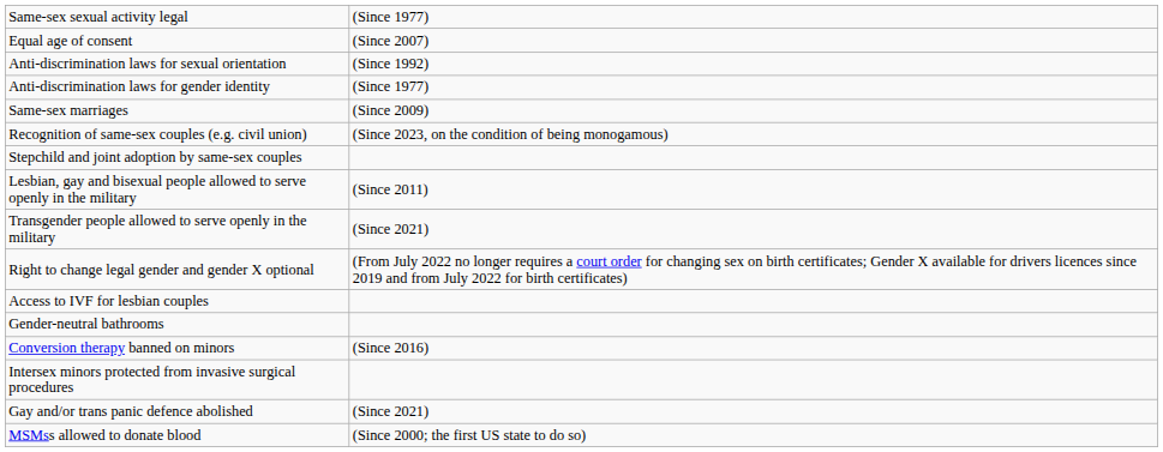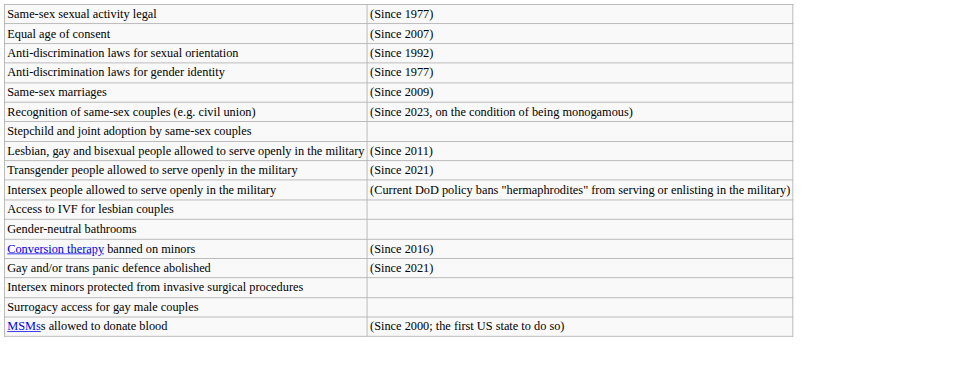 <table class="wikitable">
 <tr>
 <td>Same-sex sexual activity legal</td>
 <td> (Since 1977)</td>
 </tr>
 <tr>
 <td>Equal age of consent</td>
 <td> (Since 2007)</td>
 </tr>
 <tr>
 <td>Anti-discrimination laws for sexual orientation</td>
 <td> (Since 1992)</td>
 </tr>
 <tr>
 <td>Anti-discrimination laws for gender identity</td>
 <td> (Since 1977)</td>
 </tr>
 <tr>
 <td>Same-sex marriages</td>
 <td> (Since 2009)</td>
 </tr>
 <tr>
 <td>Recognition of same-sex couples (e.g. civil union)</td>
 <td> (Since 2023, on the condition of being monogamous)</td>
 </tr>
 <tr>
 <td>Stepchild and joint adoption by same-sex couples</td>
 <td></td>
 </tr>
 <tr>
 <td>Lesbian, gay and bisexual people allowed to serve openly in the military</td>
 <td> (Since 2011)</td>
 </tr>
 <tr>
 <td>Transgender people allowed to serve openly in the military</td>
 <td> (Since 2021)</td>
 </tr>
 <tr>
-<td>Right to change legal gender and gender X optional</td>
-<td> (From July 2022 no longer requires a <a href='#'>court order</a> for changing sex on birth certificates; Gender X available for drivers licences since 2019 and from July 2022 for birth certificates)</td>
+<td>Intersex people allowed to serve openly in the military</td>
+<td> (Current DoD policy bans "hermaphrodites" from serving or enlisting in the military)</td>
 </tr>
 <tr>
 <td>Access to IVF for lesbian couples</td>
 <td></td>
 </tr>
 <tr>
 <td>Gender-neutral bathrooms</td>
 <td></td>
 </tr>
 <tr>
 <td><a href='#'>Conversion therapy</a> banned on minors</td>
 <td> (Since 2016)</td>
 </tr>
 <tr>
+<td>Gay and/or trans panic defence abolished</td>
+<td> (Since 2021)</td>
+</tr>
+<tr>
 <td>Intersex minors protected from invasive surgical procedures</td>
 <td></td>
 </tr>
 <tr>
-<td>Gay and/or trans panic defence abolished</td>
-<td> (Since 2021)</td>
+<td>Surrogacy access for gay male couples</td>
+<td></td>
 </tr>
 <tr>
 <td><a href='#'>MSMs</a>s allowed to donate blood</td>
 <td> (Since 2000; the first US state to do so)</td>
 </tr>
 </table>
